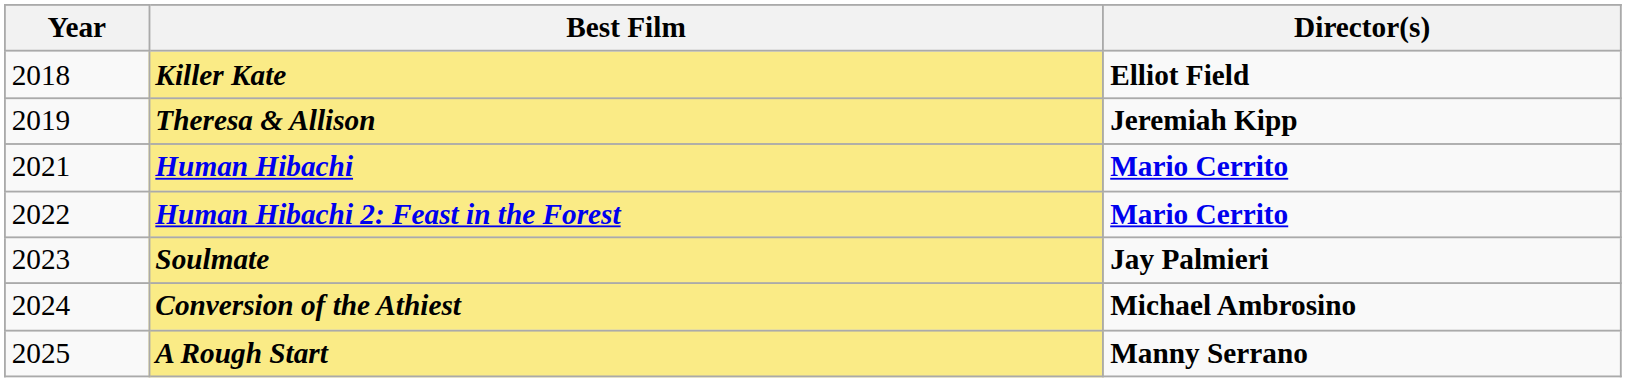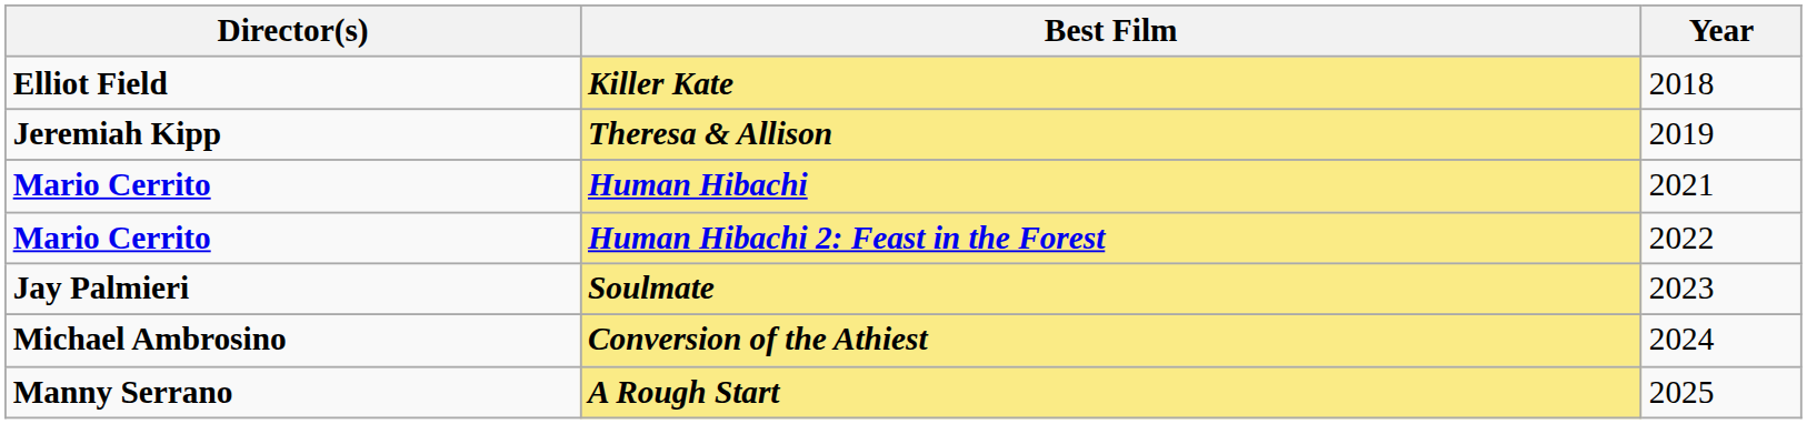 <table class = "wikitable sortable" width=100%>
 <tr>
+<th>Director(s)</th>
+<th>Best Film</th>
 <th>Year</th>
-<th>Best Film</th>
-<th>Director(s)</th>
 </tr>
 <tr>
+<td><strong>Elliot Field</strong></td>
+<td style="background:#FAEB86;"><strong><em>Killer Kate</em></strong></td>
 <td>2018</td>
-<td style="background:#FAEB86;"><strong><em>Killer Kate</em></strong></td>
-<td><strong>Elliot Field</strong></td>
 </tr>
 <tr>
+<td><strong>Jeremiah Kipp</strong></td>
+<td style="background:#FAEB86;"><strong><em>Theresa & Allison</em></strong></td>
 <td>2019</td>
-<td style="background:#FAEB86;"><strong><em>Theresa & Allison</em></strong></td>
-<td><strong>Jeremiah Kipp</strong></td>
 </tr>
 <tr>
+<td><strong><a href='#'>Mario Cerrito</a></strong></td>
+<td style="background:#FAEB86;"><strong><em><a href='#'>Human Hibachi</a></em></strong></td>
 <td>2021</td>
-<td style="background:#FAEB86;"><strong><em><a href='#'>Human Hibachi</a></em></strong></td>
-<td><strong><a href='#'>Mario Cerrito</a></strong></td>
 </tr>
 <tr>
+<td><strong><a href='#'>Mario Cerrito</a></strong></td>
+<td style="background:#FAEB86;"><strong><em><a href='#'>Human Hibachi 2: Feast in the Forest</a></em></strong></td>
 <td>2022</td>
-<td style="background:#FAEB86;"><strong><em><a href='#'>Human Hibachi 2: Feast in the Forest</a></em></strong></td>
-<td><strong><a href='#'>Mario Cerrito</a></strong></td>
 </tr>
 <tr>
+<td><strong>Jay Palmieri</strong></td>
+<td style="background:#FAEB86;"><strong><em>Soulmate</em></strong></td>
 <td>2023</td>
-<td style="background:#FAEB86;"><strong><em>Soulmate</em></strong></td>
-<td><strong>Jay Palmieri</strong></td>
 </tr>
 <tr>
+<td><strong>Michael Ambrosino</strong></td>
+<td style="background:#FAEB86;"><strong><em>Conversion of the Athiest</em></strong></td>
 <td>2024</td>
-<td style="background:#FAEB86;"><strong><em>Conversion of the Athiest</em></strong></td>
-<td><strong>Michael Ambrosino</strong></td>
 </tr>
 <tr>
+<td><strong>Manny Serrano</strong></td>
+<td style="background:#FAEB86;"><strong><em>A Rough Start</em></strong></td>
 <td>2025</td>
-<td style="background:#FAEB86;"><strong><em>A Rough Start</em></strong></td>
-<td><strong>Manny Serrano</strong></td>
 </tr>
 </table>
